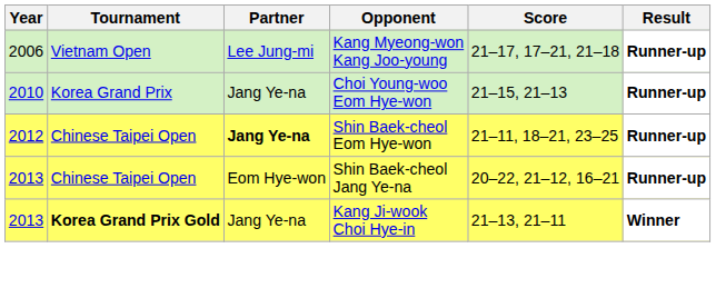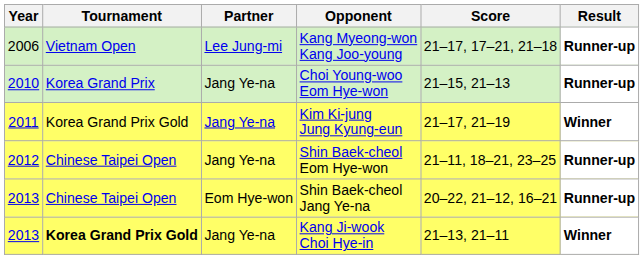 <table class="sortable wikitable" style="font-size: 90%;">
 <tr>
 <th>Year</th>
 <th>Tournament</th>
 <th>Partner</th>
 <th>Opponent</th>
 <th>Score</th>
 <th>Result</th>
 </tr>
 <tr style="background:#D4F1C5">
 <td align="center">2006</td>
 <td align="left"><a href='#'>Vietnam Open</a></td>
 <td align="left"> <a href='#'>Lee Jung-mi</a></td>
 <td align="left"> <a href='#'>Kang Myeong-won</a> <br>  <a href='#'>Kang Joo-young</a></td>
 <td align="left">21–17, 17–21, 21–18</td>
 <td style="text-align:left; background:white"> <strong>Runner-up</strong></td>
 </tr>
 <tr style="background:#D4F1C5">
 <td align="center"><a href='#'>2010</a></td>
 <td align="left"><a href='#'>Korea Grand Prix</a></td>
 <td align="left"> Jang Ye-na</td>
 <td align="left"> <a href='#'>Choi Young-woo</a> <br>  <a href='#'>Eom Hye-won</a></td>
 <td align="left">21–15, 21–13</td>
 <td style="text-align:left; background:white"> <strong>Runner-up</strong></td>
 </tr>
 <tr style="background:#FFFF67">
+<td align="center"><a href='#'>2011</a></td>
+<td align="left">Korea Grand Prix Gold</td>
+<td align="left"> <a href='#'>Jang Ye-na</a></td>
+<td align="left"> <a href='#'>Kim Ki-jung</a> <br>  <a href='#'>Jung Kyung-eun</a></td>
+<td align="left">21–17, 21–19</td>
+<td style="text-align:left; background:white"> <strong>Winner</strong></td>
+</tr>
+<tr style="background:#FFFF67">
 <td align="center"><a href='#'>2012</a></td>
 <td align="left"><a href='#'>Chinese Taipei Open</a></td>
-<td align="left"><strong> Jang Ye-na</strong></td>
+<td align="left"> Jang Ye-na</td>
 <td align="left"> <a href='#'>Shin Baek-cheol</a> <br>  Eom Hye-won</td>
 <td align="left">21–11, 18–21, 23–25</td>
 <td style="text-align:left; background:white"> <strong>Runner-up</strong></td>
 </tr>
 <tr style="background:#FFFF67">
 <td align="center"><a href='#'>2013</a></td>
 <td align="left"><a href='#'>Chinese Taipei Open</a></td>
 <td align="left"> Eom Hye-won</td>
 <td align="left"> Shin Baek-cheol <br>  Jang Ye-na</td>
 <td align="left">20–22, 21–12, 16–21</td>
 <td style="text-align:left; background:white"> <strong>Runner-up</strong></td>
 </tr>
 <tr style="background:#FFFF67">
 <td align="center"><a href='#'>2013</a></td>
 <td align="left"><strong>Korea Grand Prix Gold</strong></td>
 <td align="left"> Jang Ye-na</td>
 <td align="left"> <a href='#'>Kang Ji-wook</a> <br>  <a href='#'>Choi Hye-in</a></td>
 <td align="left">21–13, 21–11</td>
 <td style="text-align:left; background:white"> <strong>Winner</strong></td>
 </tr>
 </table>
